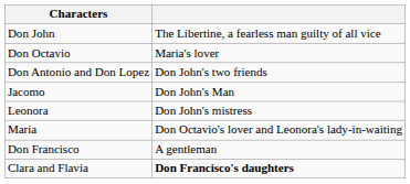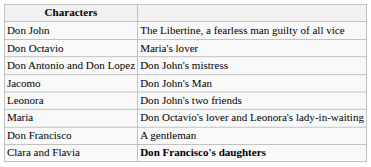 <table class="wikitable">
 <tr>
 <th>Characters</th>
 <th></th>
 </tr>
 <tr>
 <td>Don John</td>
 <td>The Libertine, a fearless man guilty of all vice</td>
 </tr>
 <tr>
 <td>Don Octavio</td>
 <td>Maria's lover</td>
 </tr>
 <tr>
 <td>Don Antonio and Don Lopez</td>
-<td>Don John's two friends</td>
+<td>Don John's mistress</td>
 </tr>
 <tr>
 <td>Jacomo</td>
 <td>Don John's Man</td>
 </tr>
 <tr>
 <td>Leonora</td>
-<td>Don John's mistress</td>
+<td>Don John's two friends</td>
 </tr>
 <tr>
 <td>Maria</td>
 <td>Don Octavio's lover and Leonora's lady-in-waiting</td>
 </tr>
 <tr>
 <td>Don Francisco</td>
 <td>A gentleman</td>
 </tr>
 <tr>
 <td>Clara and Flavia</td>
 <td><strong>Don Francisco's daughters</strong></td>
 </tr>
 </table>
